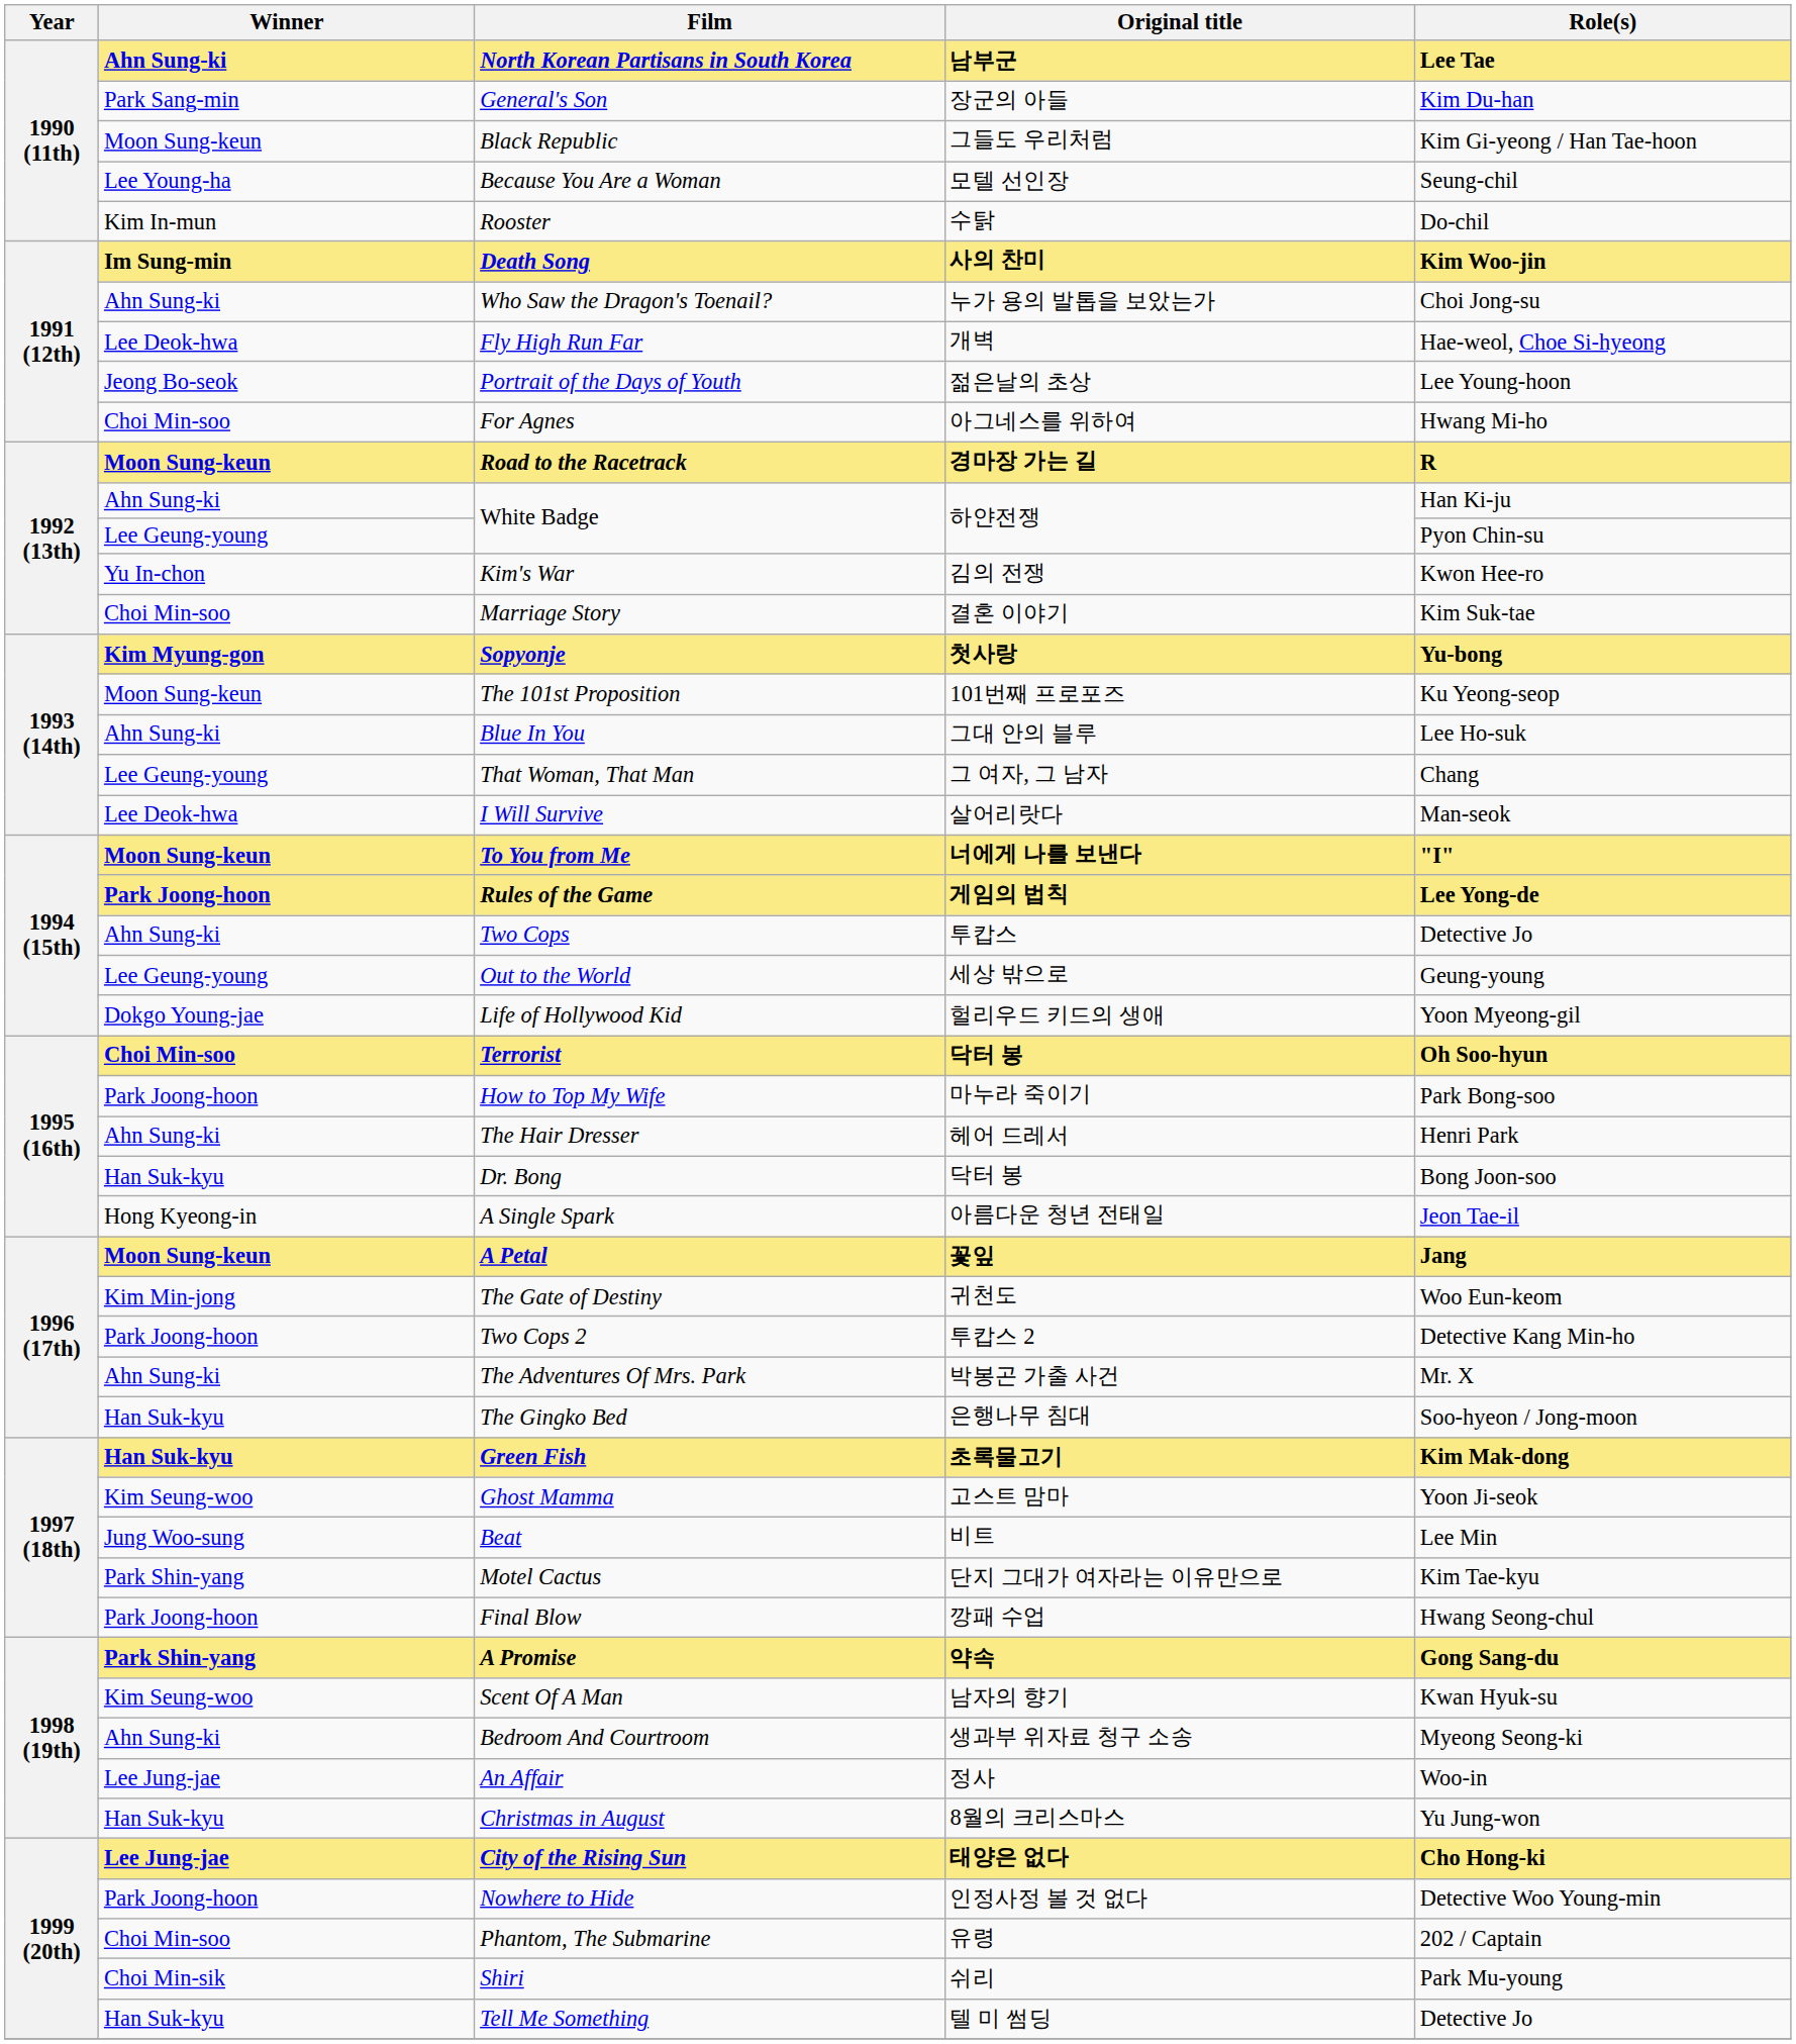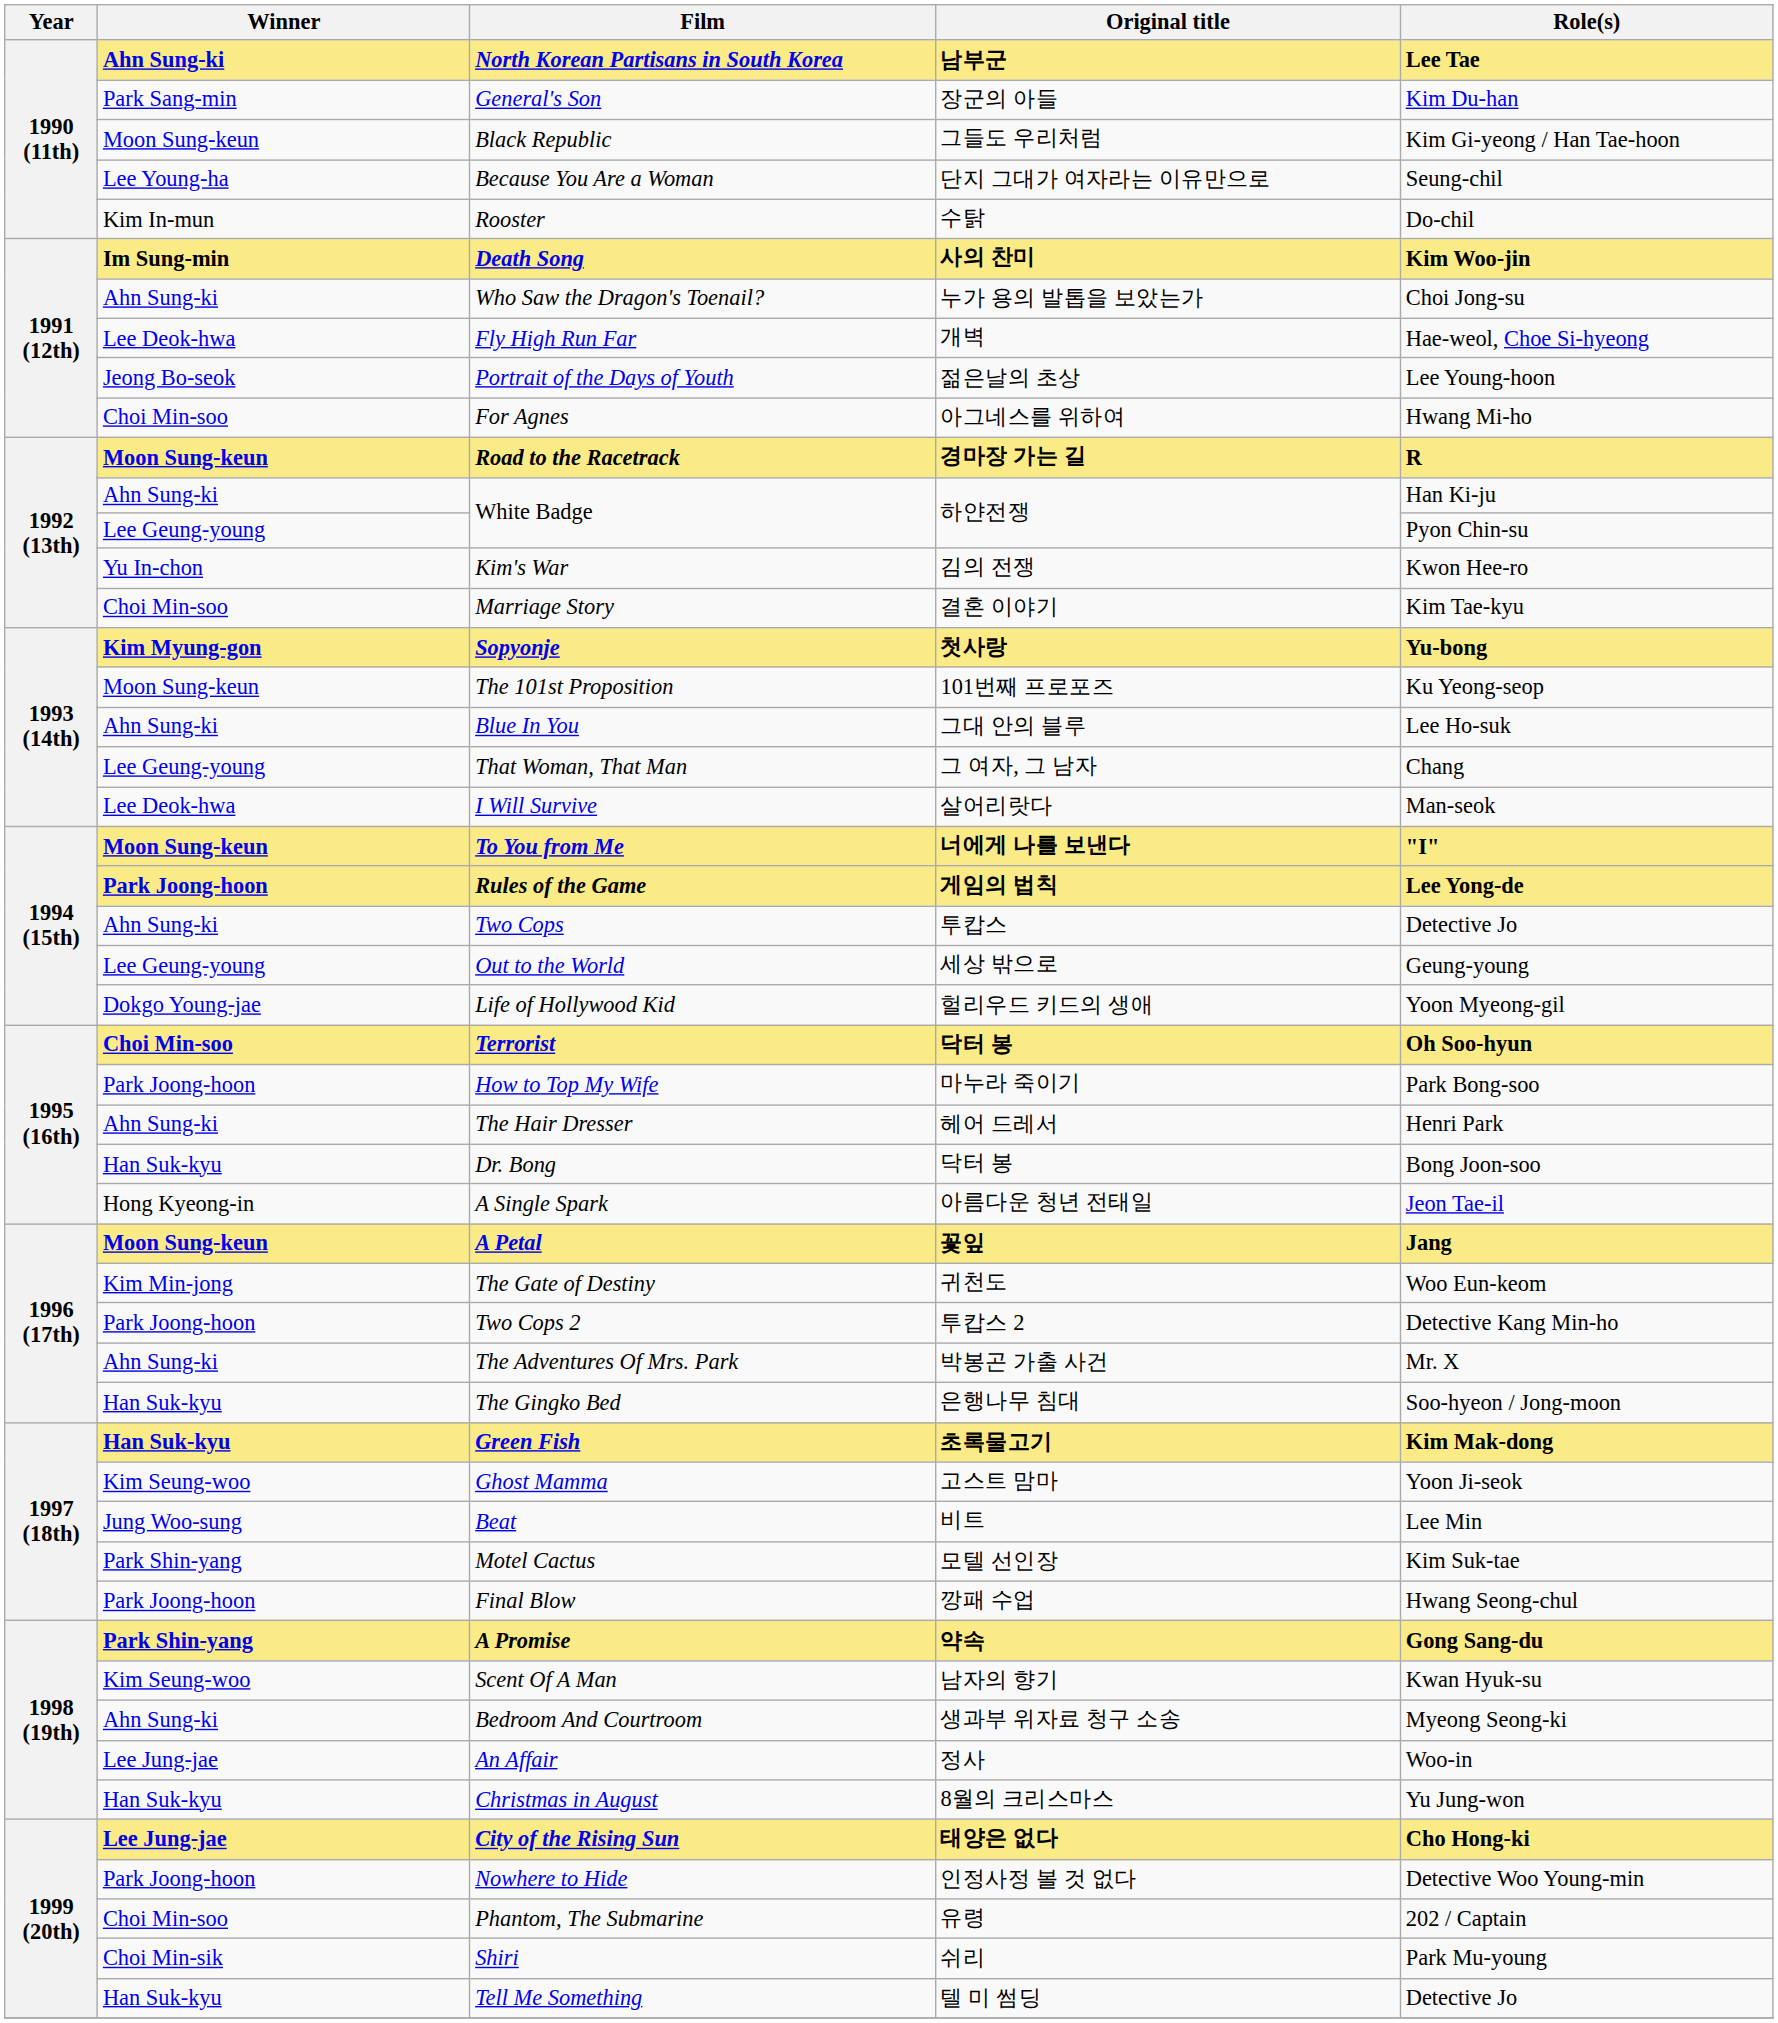 <table class="wikitable" style="width:100%">
 <tr>
 <th style="width:5%;">Year</th>
 <th style="width:20%;">Winner</th>
 <th style="width:25%;">Film</th>
 <th style="width:25%;">Original title</th>
 <th style="width:20%;">Role(s)</th>
 </tr>
 <tr>
 <th rowspan="5">1990<br>(11th)</th>
 <td style="background:#FAEB86;"><strong><a href='#'>Ahn Sung-ki</a></strong> </td>
 <td style="background:#FAEB86;"><em><a href='#'><strong>North Korean Partisans in South Korea</strong></a></em></td>
 <td style="background:#FAEB86;"><strong>남부군</strong></td>
 <td style="background:#FAEB86;"><strong>Lee Tae</strong></td>
 </tr>
 <tr>
 <td><a href='#'>Park Sang-min</a></td>
 <td><em><a href='#'>General's Son</a></em></td>
 <td>장군의 아들</td>
 <td><a href='#'>Kim Du-han</a></td>
 </tr>
 <tr>
 <td><a href='#'>Moon Sung-keun</a></td>
 <td><em>Black Republic</em></td>
 <td>그들도 우리처럼</td>
 <td>Kim Gi‑yeong / Han Tae-hoon</td>
 </tr>
 <tr>
 <td><a href='#'>Lee Young-ha</a></td>
 <td><em>Because You Are a Woman</em></td>
-<td>모텔 선인장</td>
+<td>단지 그대가 여자라는 이유만으로</td>
 <td>Seung-chil</td>
 </tr>
 <tr>
 <td>Kim In-mun</td>
 <td><em>Rooster</em></td>
 <td>수탉</td>
 <td>Do-chil</td>
 </tr>
 <tr>
 <th rowspan="5">1991<br>(12th)</th>
 <td style="background:#FAEB86;"><strong>Im Sung-min </strong></td>
 <td style="background:#FAEB86;"><em><a href='#'><strong>Death Song</strong></a></em></td>
 <td style="background:#FAEB86;"><strong>사의 찬미</strong></td>
 <td style="background:#FAEB86;"><strong>Kim Woo-jin</strong></td>
 </tr>
 <tr>
 <td><a href='#'>Ahn Sung-ki</a></td>
 <td><em>Who Saw the Dragon's Toenail?</em></td>
 <td>누가 용의 발톱을 보았는가</td>
 <td>Choi Jong-su</td>
 </tr>
 <tr>
 <td><a href='#'>Lee Deok-hwa</a></td>
 <td><em><a href='#'>Fly High Run Far</a></em></td>
 <td>개벽</td>
 <td>Hae-weol, <a href='#'>Choe Si-hyeong</a></td>
 </tr>
 <tr>
 <td><a href='#'>Jeong Bo-seok</a></td>
 <td><em><a href='#'>Portrait of the Days of Youth</a></em></td>
 <td>젊은날의 초상</td>
 <td>Lee Young-hoon</td>
 </tr>
 <tr>
 <td><a href='#'>Choi Min-soo</a></td>
 <td><em>For Agnes</em></td>
 <td>아그네스를 위하여</td>
 <td>Hwang Mi-ho</td>
 </tr>
 <tr>
 <th rowspan="5">1992<br>(13th)</th>
 <td style="background:#FAEB86;"><strong><a href='#'>Moon Sung-keun</a></strong> </td>
 <td style="background:#FAEB86;"><strong><em>Road to the Racetrack</em></strong></td>
 <td style="background:#FAEB86;"><strong>경마장 가는 길</strong></td>
 <td style="background:#FAEB86;"><strong>R</strong></td>
 </tr>
 <tr>
 <td><a href='#'>Ahn Sung-ki</a></td>
 <td rowspan="2">White Badge</td>
 <td rowspan="2">하얀전쟁</td>
 <td>Han Ki-ju</td>
 </tr>
 <tr>
 <td><a href='#'>Lee Geung-young</a></td>
 <td>Pyon Chin-su</td>
 </tr>
 <tr>
 <td><a href='#'>Yu In-chon</a></td>
 <td><em>Kim's War</em></td>
 <td>김의 전쟁</td>
 <td>Kwon Hee-ro</td>
 </tr>
 <tr>
 <td><a href='#'>Choi Min-soo</a></td>
 <td><em>Marriage Story</em></td>
 <td>결혼 이야기</td>
-<td>Kim Suk-tae</td>
+<td>Kim Tae‑kyu</td>
 </tr>
 <tr>
 <th rowspan="5">1993<br>(14th)</th>
 <td style="background:#FAEB86;"><strong><a href='#'>Kim Myung-gon</a></strong> </td>
 <td style="background:#FAEB86;"><strong><em><a href='#'>Sopyonje</a></em></strong></td>
 <td style="background:#FAEB86;"><strong>첫사랑</strong></td>
 <td style="background:#FAEB86;"><strong>Yu-bong</strong></td>
 </tr>
 <tr>
 <td><a href='#'>Moon Sung-keun</a></td>
 <td><em>The 101st Proposition</em></td>
 <td>101번째 프로포즈</td>
 <td>Ku Yeong-seop</td>
 </tr>
 <tr>
 <td><a href='#'>Ahn Sung-ki</a></td>
 <td><em><a href='#'>Blue In You</a></em></td>
 <td>그대 안의 블루</td>
 <td>Lee Ho-suk</td>
 </tr>
 <tr>
 <td><a href='#'>Lee Geung-young</a></td>
 <td><em>That Woman, That Man</em></td>
 <td>그 여자, 그 남자</td>
 <td>Chang</td>
 </tr>
 <tr>
 <td><a href='#'>Lee Deok-hwa</a></td>
 <td><em><a href='#'>I Will Survive</a></em></td>
 <td>살어리랏다</td>
 <td>Man-seok</td>
 </tr>
 <tr>
 <th rowspan="5">1994<br>(15th)</th>
 <td style="background:#FAEB86;"><strong><a href='#'>Moon Sung-keun</a></strong> </td>
 <td style="background:#FAEB86;"><strong><em><a href='#'>To You from Me</a></em></strong></td>
 <td style="background:#FAEB86;"><strong>너에게 나를 보낸다</strong></td>
 <td style="background:#FAEB86;"><strong>"I"</strong></td>
 </tr>
 <tr>
 <td style="background:#FAEB86;"><strong><a href='#'>Park Joong-hoon</a></strong> </td>
 <td style="background:#FAEB86;"><strong><em>Rules of the Game</em></strong></td>
 <td style="background:#FAEB86;"><strong>게임의 법칙</strong></td>
 <td style="background:#FAEB86;"><strong>Lee Yong-de</strong></td>
 </tr>
 <tr>
 <td><a href='#'>Ahn Sung-ki</a></td>
 <td><em><a href='#'>Two Cops</a></em></td>
 <td>투캅스</td>
 <td>Detective Jo</td>
 </tr>
 <tr>
 <td><a href='#'>Lee Geung-young</a></td>
 <td><em><a href='#'>Out to the World</a></em></td>
 <td>세상 밖으로</td>
 <td>Geung-young</td>
 </tr>
 <tr>
 <td><a href='#'>Dokgo Young-jae</a></td>
 <td><em>Life of Hollywood Kid</em></td>
 <td>헐리우드 키드의 생애</td>
 <td>Yoon Myeong-gil</td>
 </tr>
 <tr>
 <th rowspan="5">1995<br>(16th)</th>
 <td style="background:#FAEB86;"><strong><a href='#'>Choi Min-soo</a></strong> </td>
 <td style="background:#FAEB86;"><em><a href='#'><strong>Terrorist</strong></a></em></td>
 <td style="background:#FAEB86;"><strong>닥터 봉</strong></td>
 <td style="background:#FAEB86;"><strong>Oh Soo-hyun</strong></td>
 </tr>
 <tr>
 <td><a href='#'>Park Joong-hoon</a></td>
 <td><em><a href='#'>How to Top My Wife</a></em></td>
 <td>마누라 죽이기</td>
 <td>Park Bong-soo</td>
 </tr>
 <tr>
 <td><a href='#'>Ahn Sung-ki</a></td>
 <td><em>The Hair Dresser</em></td>
 <td>헤어 드레서</td>
 <td>Henri Park</td>
 </tr>
 <tr>
 <td><a href='#'>Han Suk-kyu</a></td>
 <td><em>Dr. Bong</em></td>
 <td>닥터 봉</td>
 <td>Bong Joon-soo</td>
 </tr>
 <tr>
 <td>Hong Kyeong-in</td>
 <td><em>A Single Spark</em></td>
 <td>아름다운 청년 전태일</td>
 <td><a href='#'>Jeon Tae-il</a></td>
 </tr>
 <tr>
 <th rowspan="5">1996<br>(17th)</th>
 <td style="background:#FAEB86;"><strong><a href='#'>Moon Sung-keun</a></strong> </td>
 <td style="background:#FAEB86;"><strong><em><a href='#'>A Petal</a></em></strong></td>
 <td style="background:#FAEB86;"><strong>꽃잎</strong></td>
 <td style="background:#FAEB86;"><strong>Jang</strong></td>
 </tr>
 <tr>
 <td><a href='#'>Kim Min-jong</a></td>
 <td><em>The Gate of Destiny</em></td>
 <td>귀천도</td>
 <td>Woo Eun-keom</td>
 </tr>
 <tr>
 <td><a href='#'>Park Joong-hoon</a></td>
 <td><em>Two Cops 2</em></td>
 <td>투캅스 2</td>
 <td>Detective Kang Min-ho</td>
 </tr>
 <tr>
 <td><a href='#'>Ahn Sung-ki</a></td>
 <td><em>The Adventures Of Mrs. Park</em></td>
 <td>박봉곤 가출 사건</td>
 <td>Mr. X</td>
 </tr>
 <tr>
 <td><a href='#'>Han Suk-kyu</a></td>
 <td><em>The Gingko Bed</em></td>
 <td>은행나무 침대</td>
 <td>Soo-hyeon / Jong-moon</td>
 </tr>
 <tr>
 <th rowspan="5">1997<br>(18th)</th>
 <td style="background:#FAEB86;"><strong><a href='#'>Han Suk-kyu</a></strong> </td>
 <td style="background:#FAEB86;"><strong><em><a href='#'>Green Fish</a></em></strong></td>
 <td style="background:#FAEB86;"><strong>초록물고기</strong></td>
 <td style="background:#FAEB86;"><strong>Kim Mak-dong</strong></td>
 </tr>
 <tr>
 <td><a href='#'>Kim Seung-woo</a></td>
 <td><em><a href='#'>Ghost Mamma</a></em></td>
 <td>고스트 맘마</td>
 <td>Yoon Ji-seok</td>
 </tr>
 <tr>
 <td><a href='#'>Jung Woo-sung</a></td>
 <td><em><a href='#'>Beat</a></em></td>
 <td>비트</td>
 <td>Lee Min</td>
 </tr>
 <tr>
 <td><a href='#'>Park Shin-yang</a></td>
 <td><em>Motel Cactus</em></td>
-<td>단지 그대가 여자라는 이유만으로</td>
-<td>Kim Tae‑kyu</td>
+<td>모텔 선인장</td>
+<td>Kim Suk-tae</td>
 </tr>
 <tr>
 <td><a href='#'>Park Joong-hoon</a></td>
 <td><em>Final Blow</em></td>
 <td>깡패 수업</td>
 <td>Hwang Seong-chul</td>
 </tr>
 <tr>
 <th rowspan="5">1998<br>(19th)</th>
 <td style="background:#FAEB86;"><strong><a href='#'>Park Shin-yang</a></strong> </td>
 <td style="background:#FAEB86;"><strong><em>A Promise</em></strong></td>
 <td style="background:#FAEB86;"><strong>약속</strong></td>
 <td style="background:#FAEB86;"><strong>Gong Sang-du</strong></td>
 </tr>
 <tr>
 <td><a href='#'>Kim Seung-woo</a></td>
 <td><em>Scent Of A Man</em></td>
 <td>남자의 향기</td>
 <td>Kwan Hyuk‑su</td>
 </tr>
 <tr>
 <td><a href='#'>Ahn Sung-ki</a></td>
 <td><em>Bedroom And Courtroom</em></td>
 <td>생과부 위자료 청구 소송</td>
 <td>Myeong Seong-ki</td>
 </tr>
 <tr>
 <td><a href='#'>Lee Jung-jae</a></td>
 <td><em><a href='#'>An Affair</a></em></td>
 <td>정사</td>
 <td>Woo-in</td>
 </tr>
 <tr>
 <td><a href='#'>Han Suk-kyu</a></td>
 <td><em><a href='#'>Christmas in August</a></em></td>
 <td>8월의 크리스마스</td>
 <td>Yu Jung-won</td>
 </tr>
 <tr>
 <th rowspan="5">1999<br>(20th)</th>
 <td style="background:#FAEB86;"><strong><a href='#'>Lee Jung-jae</a></strong> </td>
 <td style="background:#FAEB86;"><strong><em><a href='#'>City of the Rising Sun</a></em></strong></td>
 <td style="background:#FAEB86;"><strong>태양은 없다</strong></td>
 <td style="background:#FAEB86;"><strong>Cho Hong-ki</strong></td>
 </tr>
 <tr>
 <td><a href='#'>Park Joong-hoon</a></td>
 <td><em><a href='#'>Nowhere to Hide</a></em></td>
 <td>인정사정 볼 것 없다</td>
 <td>Detective Woo Young-min</td>
 </tr>
 <tr>
 <td><a href='#'>Choi Min-soo</a></td>
 <td><em>Phantom, The Submarine</em></td>
 <td>유령</td>
 <td>202 / Captain</td>
 </tr>
 <tr>
 <td><a href='#'>Choi Min-sik</a></td>
 <td><a href='#'><em>Shiri</em></a></td>
 <td>쉬리</td>
 <td>Park Mu-young</td>
 </tr>
 <tr>
 <td><a href='#'>Han Suk-kyu</a></td>
 <td><em><a href='#'>Tell Me Something</a></em></td>
 <td>텔 미 썸딩</td>
 <td>Detective Jo</td>
 </tr>
 <tr>
 </tr>
 </table>
